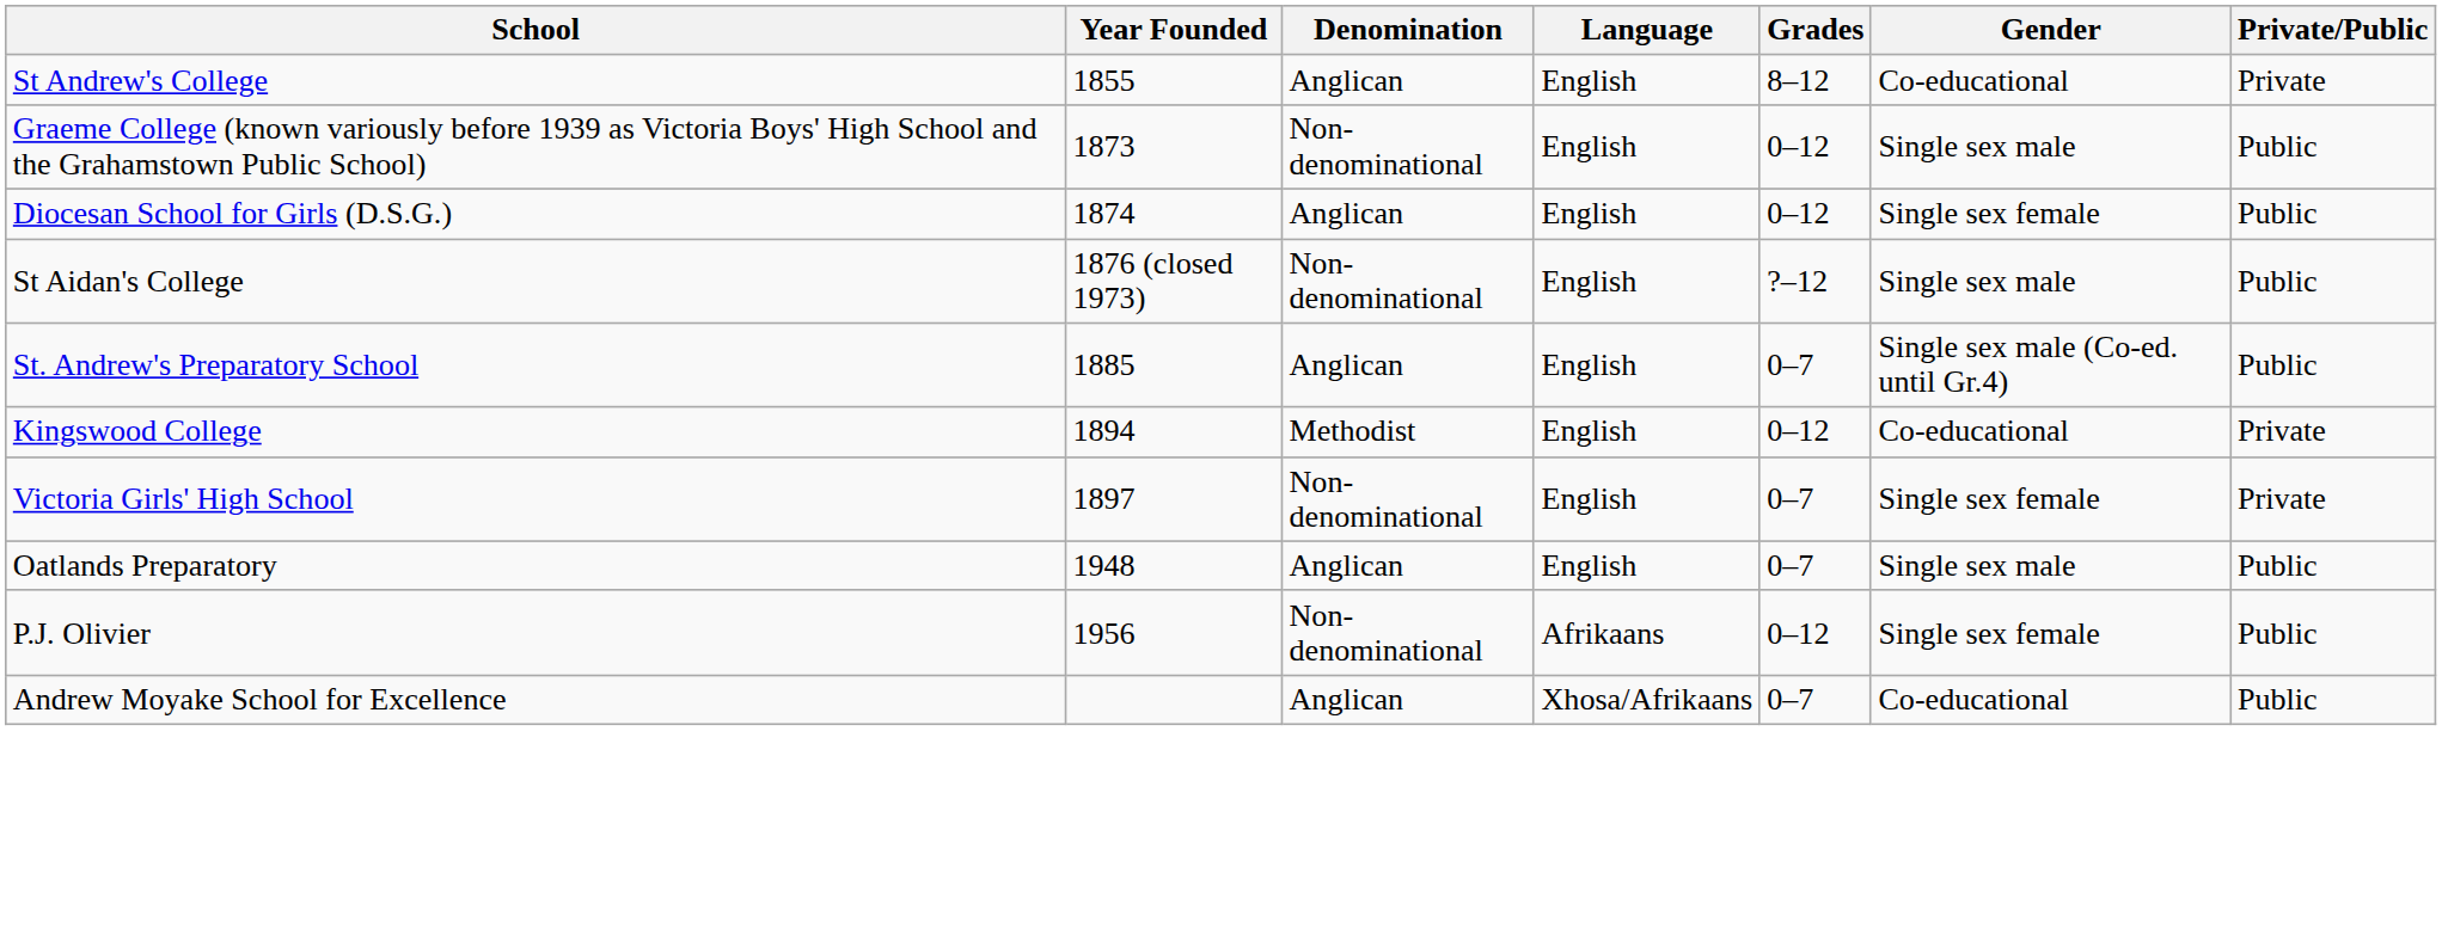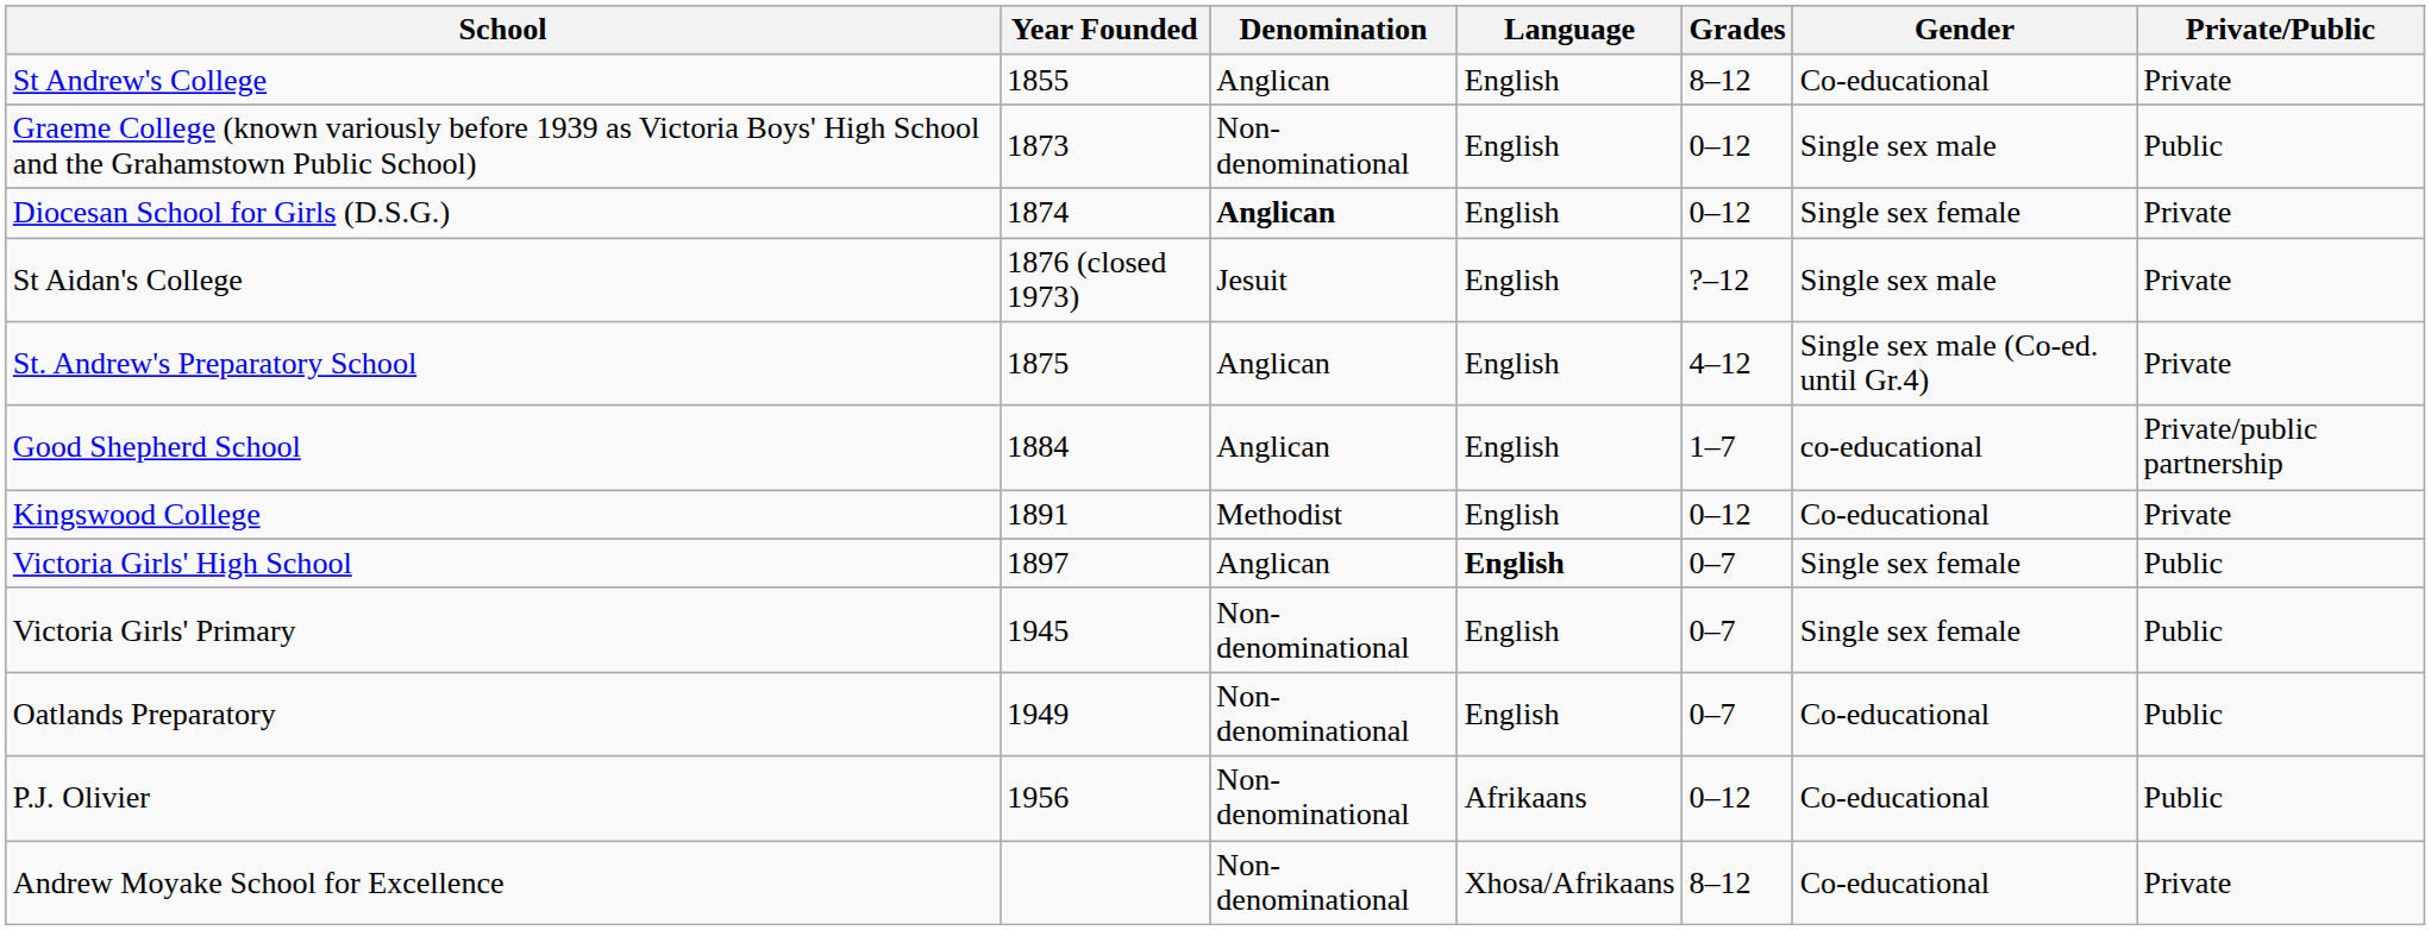 <table class="wikitable">
 <tr>
 <th><strong>School</strong></th>
 <th><strong>Year Founded</strong></th>
 <th><strong>Denomination</strong></th>
 <th><strong>Language</strong></th>
 <th><strong>Grades</strong></th>
 <th><strong>Gender</strong></th>
 <th><strong>Private/Public</strong></th>
 </tr>
 <tr>
 <td><a href='#'>St Andrew's College</a></td>
 <td>1855</td>
 <td>Anglican</td>
 <td>English</td>
 <td>8–12</td>
 <td>Co-educational</td>
 <td>Private</td>
 </tr>
 <tr>
 <td><a href='#'>Graeme College</a> (known variously before 1939 as Victoria Boys' High School and the Grahamstown Public School)</td>
 <td>1873</td>
 <td>Non-denominational</td>
 <td>English</td>
 <td>0–12</td>
 <td>Single sex male</td>
 <td>Public</td>
 </tr>
 <tr>
 <td><a href='#'>Diocesan School for Girls</a> (D.S.G.)</td>
 <td>1874</td>
-<td>Anglican</td>
+<td><strong>Anglican</strong></td>
 <td>English</td>
 <td>0–12</td>
 <td>Single sex female</td>
-<td>Public</td>
+<td>Private</td>
 </tr>
 <tr>
 <td>St Aidan's College</td>
 <td>1876 (closed 1973)</td>
-<td>Non-denominational</td>
+<td>Jesuit</td>
 <td>English</td>
 <td>?–12</td>
 <td>Single sex male</td>
-<td>Public</td>
+<td>Private</td>
 </tr>
 <tr>
 <td><a href='#'>St. Andrew's Preparatory School</a></td>
-<td>1885</td>
+<td>1875</td>
 <td>Anglican</td>
 <td>English</td>
-<td>0–7</td>
+<td>4–12</td>
 <td>Single sex male (Co-ed. until Gr.4)</td>
-<td>Public</td>
+<td>Private</td>
+</tr>
+<tr>
+<td><a href='#'>Good Shepherd School</a></td>
+<td>1884</td>
+<td>Anglican</td>
+<td>English</td>
+<td>1–7</td>
+<td>co-educational</td>
+<td>Private/public partnership</td>
 </tr>
 <tr>
 <td><a href='#'>Kingswood College</a></td>
-<td>1894</td>
+<td>1891</td>
 <td>Methodist</td>
 <td>English</td>
 <td>0–12</td>
 <td>Co-educational</td>
 <td>Private</td>
 </tr>
 <tr>
 <td><a href='#'>Victoria Girls' High School</a></td>
 <td>1897</td>
+<td>Anglican</td>
+<td><strong>English</strong></td>
+<td>0–7</td>
+<td>Single sex female</td>
+<td>Public</td>
+</tr>
+<tr>
+<td>Victoria Girls' Primary</td>
+<td>1945</td>
 <td>Non-denominational</td>
 <td>English</td>
 <td>0–7</td>
 <td>Single sex female</td>
-<td>Private</td>
+<td>Public</td>
 </tr>
 <tr>
 <td>Oatlands Preparatory</td>
-<td>1948</td>
-<td>Anglican</td>
+<td>1949</td>
+<td>Non-denominational</td>
 <td>English</td>
 <td>0–7</td>
-<td>Single sex male</td>
+<td>Co-educational</td>
 <td>Public</td>
 </tr>
 <tr>
 <td>P.J. Olivier</td>
 <td>1956</td>
 <td>Non-denominational</td>
 <td>Afrikaans</td>
 <td>0–12</td>
-<td>Single sex female</td>
+<td>Co-educational</td>
 <td>Public</td>
 </tr>
 <tr>
 <td>Andrew Moyake School for Excellence</td>
 <td></td>
-<td>Anglican</td>
+<td>Non-denominational</td>
 <td>Xhosa/Afrikaans</td>
-<td>0–7</td>
+<td>8–12</td>
 <td>Co-educational</td>
-<td>Public</td>
+<td>Private</td>
 </tr>
 </table>
